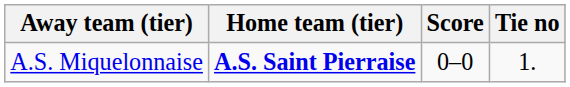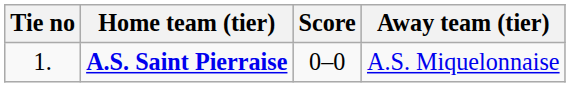 <table class="wikitable" style="text-align: center">
 <tr>
-<th>Away team (tier)</th>
+<th>Tie no</th>
 <th>Home team (tier)</th>
 <th>Score</th>
-<th>Tie no</th>
+<th>Away team (tier)</th>
 </tr>
 <tr>
-<td><a href='#'>A.S. Miquelonnaise</a> </td>
+<td>1.</td>
 <td> <strong><a href='#'>A.S. Saint Pierraise</a></strong></td>
 <td>0–0 </td>
-<td>1.</td>
+<td><a href='#'>A.S. Miquelonnaise</a> </td>
 </tr>
 </table>
